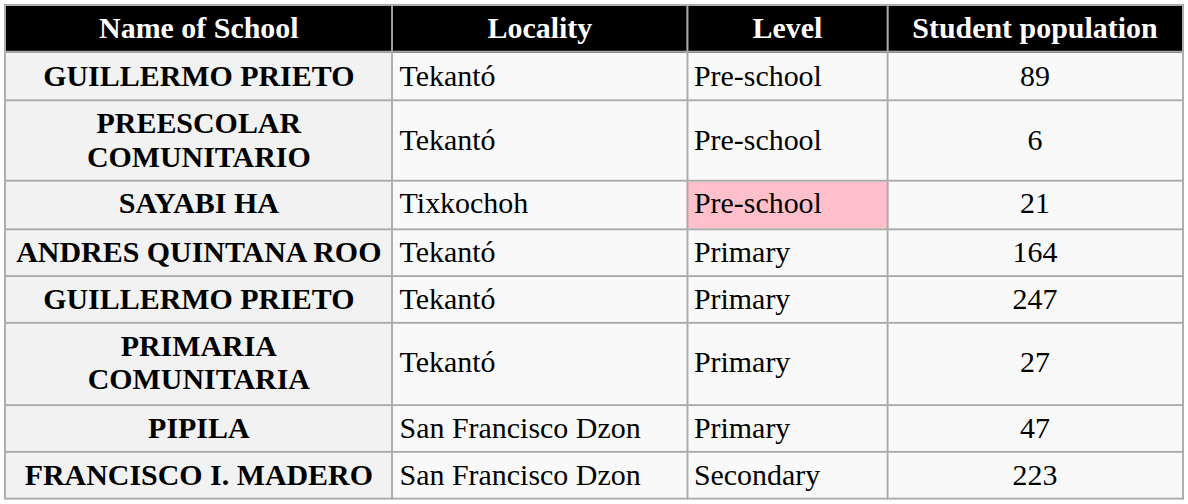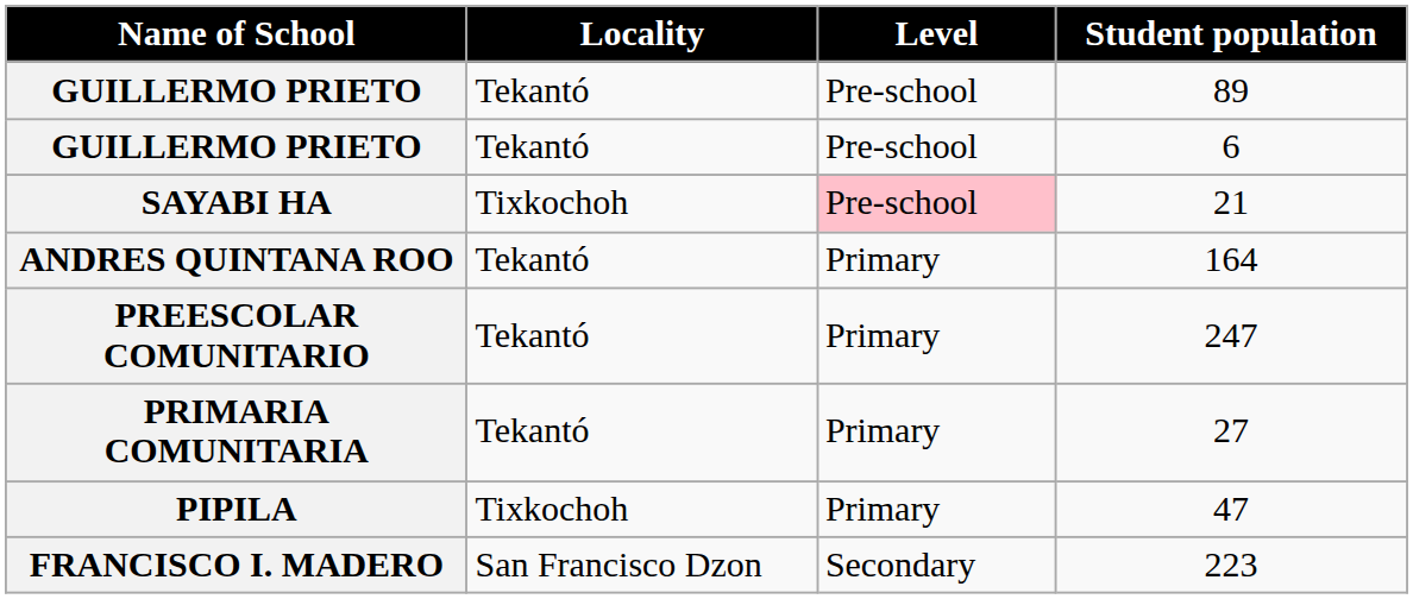 <table class = "wikitable" style="border:1px solid darkgray;">
 <tr>
 <th style="background:#000000; color:#FFFFFF;">Name of School</th>
 <th style="background:#000000; color:#FFFFFF;">Locality</th>
 <th style="background:#000000; color:#FFFFFF;">Level</th>
 <th style="background:#000000; color:#FFFFFF;width:150px" align="Center">Student population</th>
 </tr>
 <tr>
 <th style="width:200px" align="Left">GUILLERMO PRIETO</th>
 <td style="width:150px" align="Left">Tekantó</td>
 <td>Pre-school</td>
 <td align="center">89</td>
 </tr>
 <tr>
-<th style="width:200px" align="Left">PREESCOLAR COMUNITARIO</th>
+<th style="width:200px" align="Left">GUILLERMO PRIETO</th>
 <td style="width:150px" align="Left">Tekantó</td>
 <td>Pre-school</td>
 <td align="center">6</td>
 </tr>
 <tr>
 <th style="width:200px" align="Left">SAYABI HA</th>
 <td style="width:150px" align="Left">Tixkochoh</td>
 <td style="background: pink; width:100px" align="Left">Pre-school</td>
 <td align="center">21</td>
 </tr>
 <tr>
 <th style="width:200px" align="Left">ANDRES QUINTANA ROO</th>
 <td style="width:150px" align="Left">Tekantó</td>
 <td>Primary</td>
 <td align="center">164</td>
 </tr>
 <tr>
-<th style="width:200px" align="Left">GUILLERMO PRIETO</th>
+<th style="width:200px" align="Left">PREESCOLAR COMUNITARIO</th>
 <td style="width:150px" align="Left">Tekantó</td>
 <td>Primary</td>
 <td align="center">247</td>
 </tr>
 <tr>
 <th style="width:200px" align="Left">PRIMARIA COMUNITARIA</th>
 <td style="width:150px" align="Left">Tekantó</td>
 <td>Primary</td>
 <td align="center">27</td>
 </tr>
 <tr>
 <th style="width:200px" align="Left">PIPILA</th>
-<td style="width:150px" align="Left">San Francisco Dzon</td>
+<td style="width:150px" align="Left">Tixkochoh</td>
 <td>Primary</td>
 <td align="center">47</td>
 </tr>
 <tr>
 <th style="width:200px" align="Left">FRANCISCO I. MADERO</th>
 <td style="width:150px" align="Left">San Francisco Dzon</td>
 <td>Secondary</td>
 <td align="center">223</td>
 </tr>
 </table>
